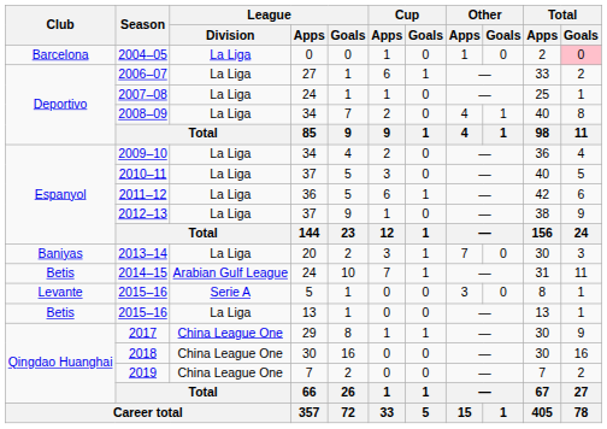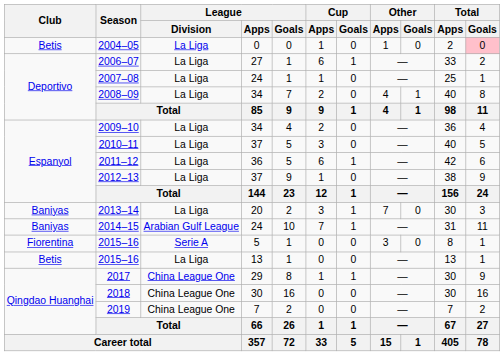 <table class="wikitable" style="text-align: center;">
 <tr>
 <th rowspan="2">Club</th>
 <th rowspan="2">Season</th>
 <th colspan="3">League</th>
 <th colspan="2">Cup</th>
 <th colspan="2">Other</th>
 <th colspan="2">Total</th>
 </tr>
 <tr>
 <th>Division</th>
 <th>Apps</th>
 <th>Goals</th>
 <th>Apps</th>
 <th>Goals</th>
 <th>Apps</th>
 <th>Goals</th>
 <th>Apps</th>
 <th>Goals</th>
 </tr>
 <tr>
-<td rowspan="1"><a href='#'>Barcelona</a></td>
+<td rowspan="1"><a href='#'>Betis</a></td>
 <td><a href='#'>2004–05</a></td>
 <td><a href='#'>La Liga</a></td>
 <td>0</td>
 <td>0</td>
 <td>1</td>
 <td>0</td>
 <td>1</td>
 <td>0</td>
 <td>2</td>
 <td style="background: pink;">0</td>
 </tr>
 <tr>
 <td rowspan="4"><a href='#'>Deportivo</a></td>
 <td><a href='#'>2006–07</a></td>
 <td>La Liga</td>
 <td>27</td>
 <td>1</td>
 <td>6</td>
 <td>1</td>
 <td colspan="2">—</td>
 <td>33</td>
 <td>2</td>
 </tr>
 <tr>
 <td><a href='#'>2007–08</a></td>
 <td>La Liga</td>
 <td>24</td>
 <td>1</td>
 <td>1</td>
 <td>0</td>
 <td colspan="2">—</td>
 <td>25</td>
 <td>1</td>
 </tr>
 <tr>
 <td><a href='#'>2008–09</a></td>
 <td>La Liga</td>
 <td>34</td>
 <td>7</td>
 <td>2</td>
 <td>0</td>
 <td>4</td>
 <td>1</td>
 <td>40</td>
 <td>8</td>
 </tr>
 <tr>
 <th colspan="2">Total</th>
 <th>85</th>
 <th>9</th>
 <th>9</th>
 <th>1</th>
 <th>4</th>
 <th>1</th>
 <th>98</th>
 <th>11</th>
 </tr>
 <tr>
 <td rowspan="5"><a href='#'>Espanyol</a></td>
 <td><a href='#'>2009–10</a></td>
 <td>La Liga</td>
 <td>34</td>
 <td>4</td>
 <td>2</td>
 <td>0</td>
 <td colspan="2">—</td>
 <td>36</td>
 <td>4</td>
 </tr>
 <tr>
 <td><a href='#'>2010–11</a></td>
 <td>La Liga</td>
 <td>37</td>
 <td>5</td>
 <td>3</td>
 <td>0</td>
 <td colspan="2">—</td>
 <td>40</td>
 <td>5</td>
 </tr>
 <tr>
 <td><a href='#'>2011–12</a></td>
 <td>La Liga</td>
 <td>36</td>
 <td>5</td>
 <td>6</td>
 <td>1</td>
 <td colspan="2">—</td>
 <td>42</td>
 <td>6</td>
 </tr>
 <tr>
 <td><a href='#'>2012–13</a></td>
 <td>La Liga</td>
 <td>37</td>
 <td>9</td>
 <td>1</td>
 <td>0</td>
 <td colspan="2">—</td>
 <td>38</td>
 <td>9</td>
 </tr>
 <tr>
 <th colspan="2">Total</th>
 <th>144</th>
 <th>23</th>
 <th>12</th>
 <th>1</th>
 <th colspan="2">—</th>
 <th>156</th>
 <th>24</th>
 </tr>
 <tr>
 <td rowspan="1"><a href='#'>Baniyas</a></td>
 <td><a href='#'>2013–14</a></td>
 <td>La Liga</td>
 <td>20</td>
 <td>2</td>
 <td>3</td>
 <td>1</td>
 <td>7</td>
 <td>0</td>
 <td>30</td>
 <td>3</td>
 </tr>
 <tr>
-<td rowspan="1"><a href='#'>Betis</a></td>
+<td rowspan="1"><a href='#'>Baniyas</a></td>
 <td><a href='#'>2014–15</a></td>
 <td><a href='#'>Arabian Gulf League</a></td>
 <td>24</td>
 <td>10</td>
 <td>7</td>
 <td>1</td>
 <td colspan="2">—</td>
 <td>31</td>
 <td>11</td>
 </tr>
 <tr>
-<td><a href='#'>Levante</a></td>
+<td><a href='#'>Fiorentina</a></td>
 <td><a href='#'>2015–16</a></td>
 <td><a href='#'>Serie A</a></td>
 <td>5</td>
 <td>1</td>
 <td>0</td>
 <td>0</td>
 <td>3</td>
 <td>0</td>
 <td>8</td>
 <td>1</td>
 </tr>
 <tr>
 <td rowspan="1"><a href='#'>Betis</a></td>
 <td><a href='#'>2015–16</a></td>
 <td>La Liga</td>
 <td>13</td>
 <td>1</td>
 <td>0</td>
 <td>0</td>
 <td colspan="2">—</td>
 <td>13</td>
 <td>1</td>
 </tr>
 <tr>
 <td rowspan="4"><a href='#'>Qingdao Huanghai</a></td>
 <td><a href='#'>2017</a></td>
 <td><a href='#'>China League One</a></td>
 <td>29</td>
 <td>8</td>
 <td>1</td>
 <td>1</td>
 <td colspan="2">—</td>
 <td>30</td>
 <td>9</td>
 </tr>
 <tr>
 <td><a href='#'>2018</a></td>
 <td>China League One</td>
 <td>30</td>
 <td>16</td>
 <td>0</td>
 <td>0</td>
 <td colspan="2">—</td>
 <td>30</td>
 <td>16</td>
 </tr>
 <tr>
 <td><a href='#'>2019</a></td>
 <td>China League One</td>
 <td>7</td>
 <td>2</td>
 <td>0</td>
 <td>0</td>
 <td colspan="2">—</td>
 <td>7</td>
 <td>2</td>
 </tr>
 <tr>
 <th colspan="2">Total</th>
 <th>66</th>
 <th>26</th>
 <th>1</th>
 <th>1</th>
 <th colspan="2">—</th>
 <th>67</th>
 <th>27</th>
 </tr>
 <tr>
 <th colspan="3">Career total</th>
 <th>357</th>
 <th>72</th>
 <th>33</th>
 <th>5</th>
 <th>15</th>
 <th>1</th>
 <th>405</th>
 <th>78</th>
 </tr>
 </table>
